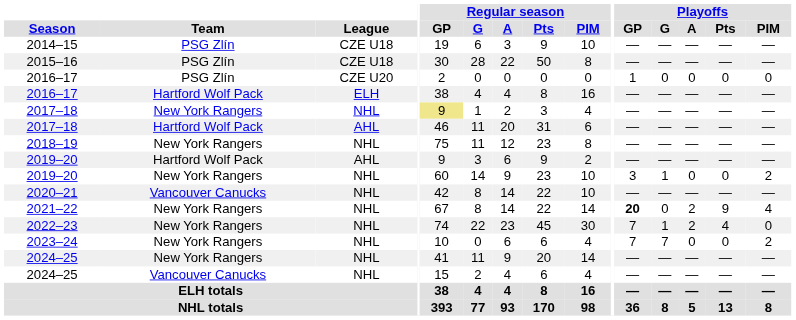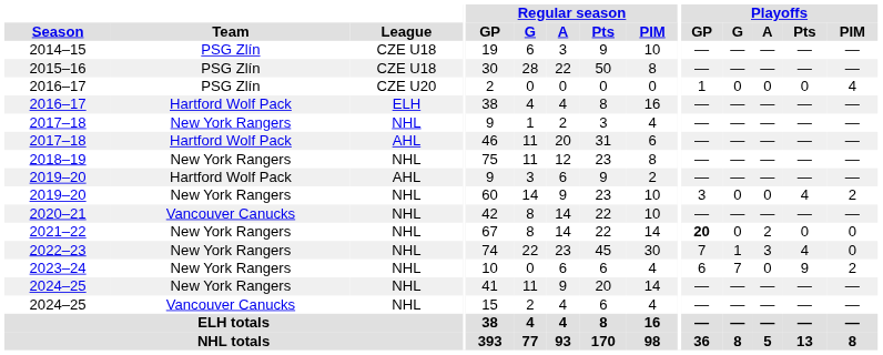 <table border="0" cellpadding="1" cellspacing="0" style="text-align:center; width:60em;">
 <tr bgcolor="#e0e0e0">
 <th colspan="3" bgcolor="#ffffff"></th>
 <th rowspan="99" bgcolor="#ffffff"></th>
 <th colspan="5"><a href='#'>Regular season</a></th>
 <th rowspan="99" bgcolor="#ffffff"></th>
 <th colspan="5"><a href='#'>Playoffs</a></th>
 </tr>
 <tr bgcolor="#e0e0e0">
 <th><a href='#'>Season</a></th>
 <th>Team</th>
 <th>League</th>
 <th>GP</th>
 <th><a href='#'>G</a></th>
 <th><a href='#'>A</a></th>
 <th><a href='#'>Pts</a></th>
 <th><a href='#'>PIM</a></th>
 <th>GP</th>
 <th>G</th>
 <th>A</th>
 <th>Pts</th>
 <th>PIM</th>
 </tr>
 <tr>
 <td>2014–15</td>
 <td><a href='#'>PSG Zlín</a></td>
 <td>CZE U18</td>
 <td>19</td>
 <td>6</td>
 <td>3</td>
 <td>9</td>
 <td>10</td>
 <td>—</td>
 <td>—</td>
 <td>—</td>
 <td>—</td>
 <td>—</td>
 </tr>
 <tr bgcolor="#f0f0f0">
 <td>2015–16</td>
 <td>PSG Zlín</td>
 <td>CZE U18</td>
 <td>30</td>
 <td>28</td>
 <td>22</td>
 <td>50</td>
 <td>8</td>
 <td>—</td>
 <td>—</td>
 <td>—</td>
 <td>—</td>
 <td>—</td>
 </tr>
 <tr>
 <td>2016–17</td>
 <td>PSG Zlín</td>
 <td>CZE U20</td>
 <td>2</td>
 <td>0</td>
 <td>0</td>
 <td>0</td>
 <td>0</td>
 <td>1</td>
 <td>0</td>
 <td>0</td>
 <td>0</td>
-<td>0</td>
+<td>4</td>
 </tr>
 <tr bgcolor="#f0f0f0">
 <td><a href='#'>2016–17</a></td>
 <td><a href='#'>Hartford Wolf Pack</a></td>
 <td><a href='#'>ELH</a></td>
 <td>38</td>
 <td>4</td>
 <td>4</td>
 <td>8</td>
 <td>16</td>
 <td>—</td>
 <td>—</td>
 <td>—</td>
 <td>—</td>
 <td>—</td>
 </tr>
 <tr>
 <td><a href='#'>2017–18</a></td>
 <td><a href='#'>New York Rangers</a></td>
 <td><a href='#'>NHL</a></td>
-<td style="background: khaki;">9</td>
+<td>9</td>
 <td>1</td>
 <td>2</td>
 <td>3</td>
 <td>4</td>
 <td>—</td>
 <td>—</td>
 <td>—</td>
 <td>—</td>
 <td>—</td>
 </tr>
 <tr bgcolor="#f0f0f0">
 <td><a href='#'>2017–18</a></td>
 <td><a href='#'>Hartford Wolf Pack</a></td>
 <td><a href='#'>AHL</a></td>
 <td>46</td>
 <td>11</td>
 <td>20</td>
 <td>31</td>
 <td>6</td>
 <td>—</td>
 <td>—</td>
 <td>—</td>
 <td>—</td>
 <td>—</td>
 </tr>
 <tr>
 <td><a href='#'>2018–19</a></td>
 <td>New York Rangers</td>
 <td>NHL</td>
 <td>75</td>
 <td>11</td>
 <td>12</td>
 <td>23</td>
 <td>8</td>
 <td>—</td>
 <td>—</td>
 <td>—</td>
 <td>—</td>
 <td>—</td>
 </tr>
 <tr bgcolor="#f0f0f0">
 <td><a href='#'>2019–20</a></td>
 <td>Hartford Wolf Pack</td>
 <td>AHL</td>
 <td>9</td>
 <td>3</td>
 <td>6</td>
 <td>9</td>
 <td>2</td>
 <td>—</td>
 <td>—</td>
 <td>—</td>
 <td>—</td>
 <td>—</td>
 </tr>
 <tr>
 <td><a href='#'>2019–20</a></td>
 <td>New York Rangers</td>
 <td>NHL</td>
 <td>60</td>
 <td>14</td>
 <td>9</td>
 <td>23</td>
 <td>10</td>
 <td>3</td>
-<td>1</td>
 <td>0</td>
 <td>0</td>
+<td>4</td>
 <td>2</td>
 </tr>
 <tr bgcolor="#f0f0f0">
 <td><a href='#'>2020–21</a></td>
 <td><a href='#'>Vancouver Canucks</a></td>
 <td>NHL</td>
 <td>42</td>
 <td>8</td>
 <td>14</td>
 <td>22</td>
 <td>10</td>
 <td>—</td>
 <td>—</td>
 <td>—</td>
 <td>—</td>
 <td>—</td>
 </tr>
 <tr>
 <td><a href='#'>2021–22</a></td>
 <td>New York Rangers</td>
 <td>NHL</td>
 <td>67</td>
 <td>8</td>
 <td>14</td>
 <td>22</td>
 <td>14</td>
 <td><strong>20</strong></td>
 <td>0</td>
 <td>2</td>
-<td>9</td>
-<td>4</td>
+<td>0</td>
+<td>0</td>
 </tr>
 <tr bgcolor="#f0f0f0">
 <td><a href='#'>2022–23</a></td>
 <td>New York Rangers</td>
 <td>NHL</td>
 <td>74</td>
 <td>22</td>
 <td>23</td>
 <td>45</td>
 <td>30</td>
 <td>7</td>
 <td>1</td>
-<td>2</td>
+<td>3</td>
 <td>4</td>
 <td>0</td>
 </tr>
 <tr>
 <td><a href='#'>2023–24</a></td>
 <td>New York Rangers</td>
 <td>NHL</td>
 <td>10</td>
 <td>0</td>
 <td>6</td>
 <td>6</td>
 <td>4</td>
-<td>7</td>
+<td>6</td>
 <td>7</td>
 <td>0</td>
-<td>0</td>
+<td>9</td>
 <td>2</td>
 </tr>
 <tr bgcolor="#f0f0f0">
 <td><a href='#'>2024–25</a></td>
 <td>New York Rangers</td>
 <td>NHL</td>
 <td>41</td>
 <td>11</td>
 <td>9</td>
 <td>20</td>
 <td>14</td>
 <td>—</td>
 <td>—</td>
 <td>—</td>
 <td>—</td>
 <td>—</td>
 </tr>
 <tr>
 <td>2024–25</td>
 <td><a href='#'>Vancouver Canucks</a></td>
 <td>NHL</td>
 <td>15</td>
 <td>2</td>
 <td>4</td>
 <td>6</td>
 <td>4</td>
 <td>—</td>
 <td>—</td>
 <td>—</td>
 <td>—</td>
 <td>—</td>
 </tr>
 <tr bgcolor="#e0e0e0">
 <th colspan="3">ELH totals</th>
 <th>38</th>
 <th>4</th>
 <th>4</th>
 <th>8</th>
 <th>16</th>
 <th>—</th>
 <th>—</th>
 <th>—</th>
 <th>—</th>
 <th>—</th>
 </tr>
 <tr bgcolor="#e0e0e0">
 <th colspan="3">NHL totals</th>
 <th>393</th>
 <th>77</th>
 <th>93</th>
 <th>170</th>
 <th>98</th>
 <th>36</th>
 <th>8</th>
 <th>5</th>
 <th>13</th>
 <th>8</th>
 </tr>
 </table>
